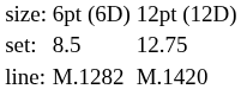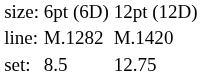 <table style="margin-left:40px;">
 <tr>
 <td>size:</td>
 <td>6pt (6D)</td>
 <td>12pt (12D)</td>
 </tr>
 <tr>
+<td>line:</td>
+<td>M.1282</td>
+<td>M.1420</td>
+</tr>
+<tr>
 <td>set:</td>
 <td>8.5</td>
 <td>12.75</td>
 </tr>
-<tr>
-<td>line:</td>
-<td>M.1282</td>
-<td>M.1420</td>
-</tr>
 </table>
